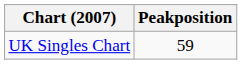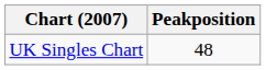 <table class="wikitable">
 <tr>
 <th>Chart (2007)</th>
 <th>Peakposition</th>
 </tr>
 <tr>
 <td><a href='#'>UK Singles Chart</a></td>
-<td align="center">59</td>
+<td align="center">48</td>
 </tr>
 </table>
